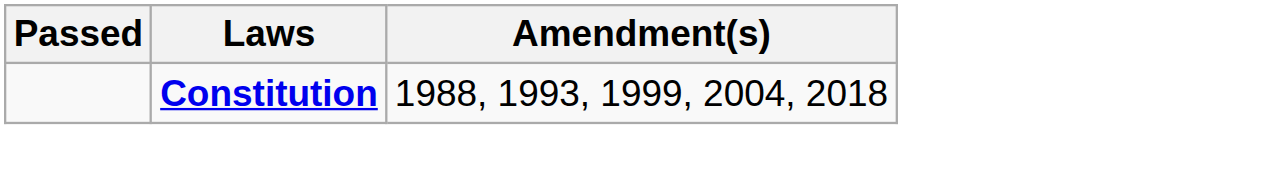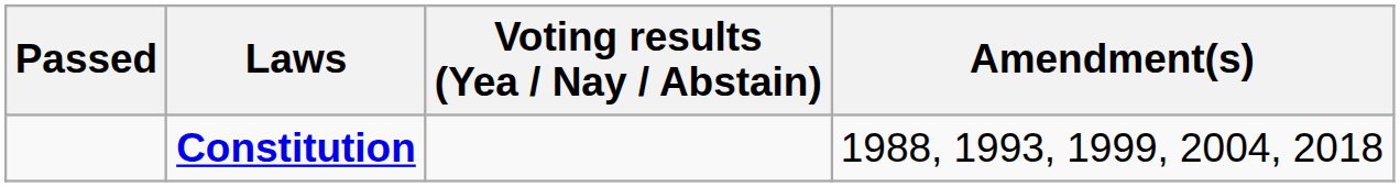 <table class="wikitable" style="text-align:center">
 <tr>
 <th>Passed</th>
 <th>Laws</th>
+<th>Voting results<br>(Yea / Nay / Abstain)</th>
 <th>Amendment(s)</th>
 </tr>
 <tr>
 <td></td>
 <td><a href='#'><strong>Constitution</strong></a></td>
+<td align=center></td>
 <td>1988, 1993, 1999, 2004, 2018</td>
 </tr>
 </table>
